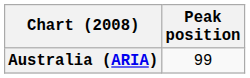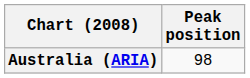 <table class="wikitable plainrowheaders">
 <tr>
 <th>Chart (2008)</th>
 <th>Peak<br>position</th>
 </tr>
 <tr>
 <th scope="row">Australia (<a href='#'>ARIA</a>)</th>
-<td style="text-align:center;">99</td>
+<td style="text-align:center;">98</td>
 </tr>
 </table>
